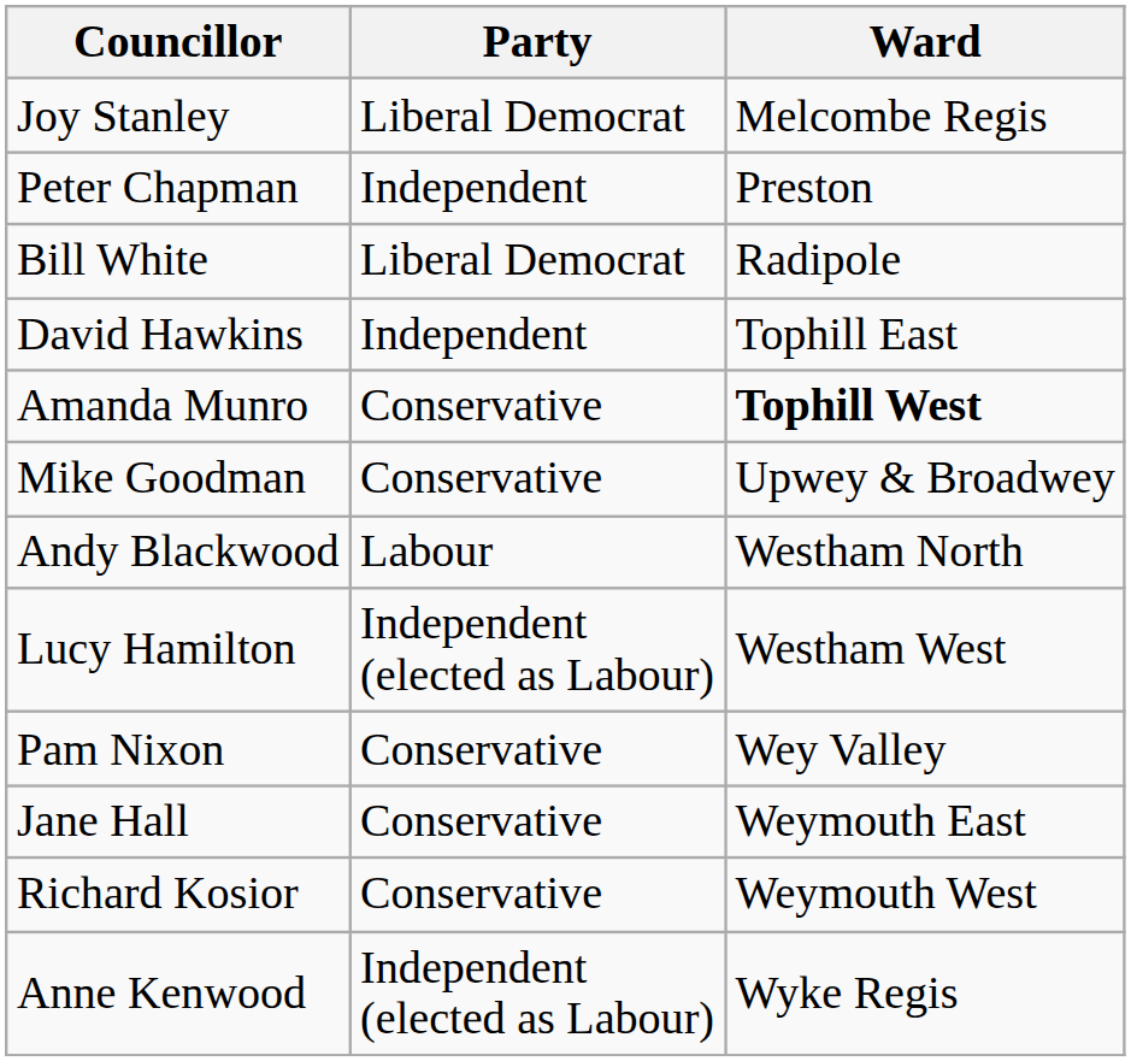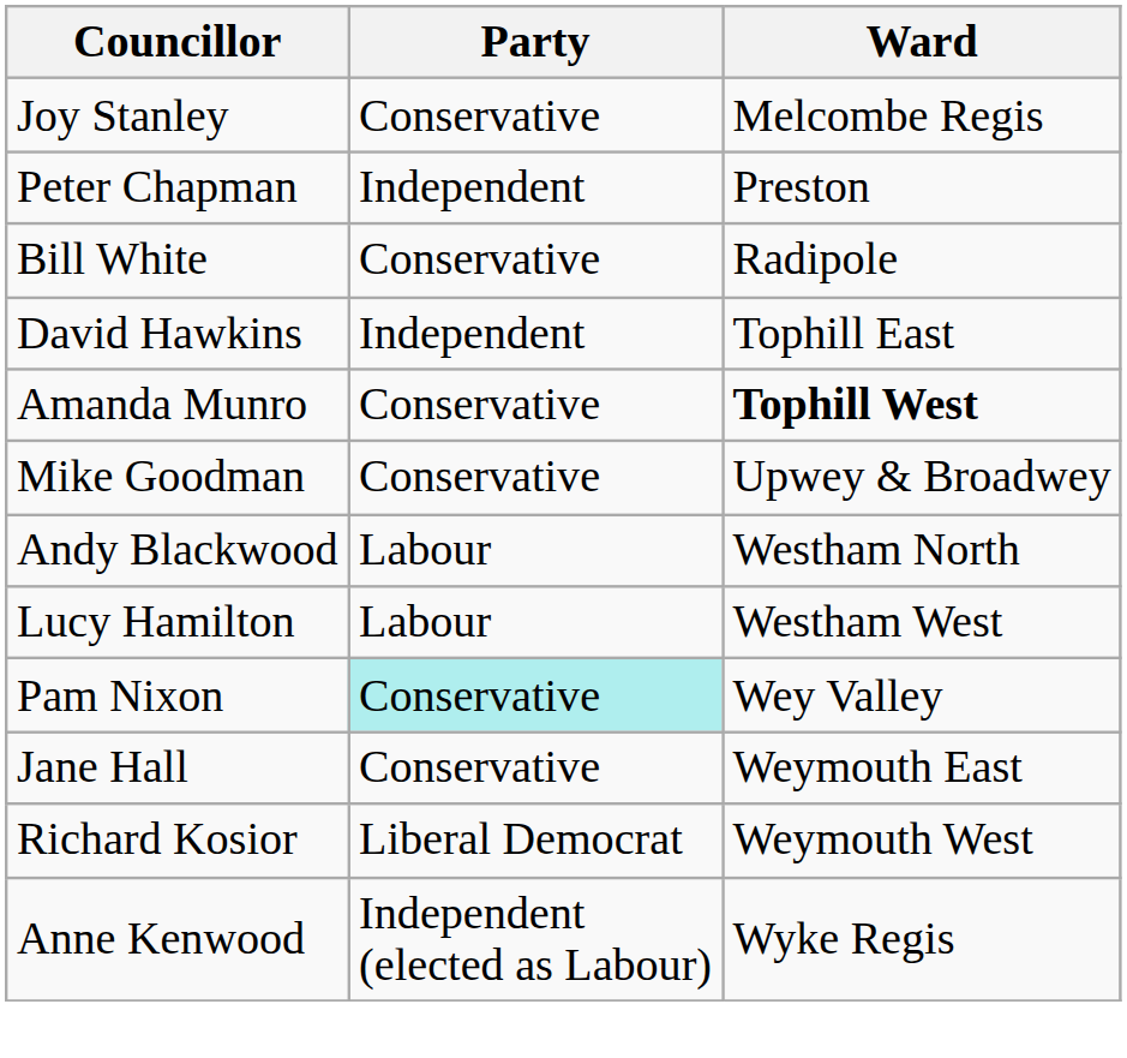 <table class=wikitable>
 <tr>
 <th>Councillor</th>
 <th>Party</th>
 <th>Ward</th>
 </tr>
 <tr>
 <td>Joy Stanley</td>
-<td>Liberal Democrat</td>
+<td>Conservative</td>
 <td>Melcombe Regis</td>
 </tr>
 <tr>
 <td>Peter Chapman</td>
 <td>Independent</td>
 <td>Preston</td>
 </tr>
 <tr>
 <td>Bill White</td>
-<td>Liberal Democrat</td>
+<td>Conservative</td>
 <td>Radipole</td>
 </tr>
 <tr>
 <td>David Hawkins</td>
 <td>Independent</td>
 <td>Tophill East</td>
 </tr>
 <tr>
 <td>Amanda Munro</td>
 <td>Conservative</td>
 <td><strong>Tophill West</strong></td>
 </tr>
 <tr>
 <td>Mike Goodman</td>
 <td>Conservative</td>
 <td>Upwey & Broadwey</td>
 </tr>
 <tr>
 <td>Andy Blackwood</td>
 <td>Labour</td>
 <td>Westham North</td>
 </tr>
 <tr>
 <td>Lucy Hamilton</td>
-<td>Independent<br>(elected as Labour)</td>
+<td>Labour</td>
 <td>Westham West</td>
 </tr>
 <tr>
 <td>Pam Nixon</td>
-<td>Conservative</td>
+<td style="background: paleturquoise;">Conservative</td>
 <td>Wey Valley</td>
 </tr>
 <tr>
 <td>Jane Hall</td>
 <td>Conservative</td>
 <td>Weymouth East</td>
 </tr>
 <tr>
 <td>Richard Kosior</td>
-<td>Conservative</td>
+<td>Liberal Democrat</td>
 <td>Weymouth West</td>
 </tr>
 <tr>
 <td>Anne Kenwood</td>
 <td>Independent<br>(elected as Labour)</td>
 <td>Wyke Regis</td>
 </tr>
 </table>
